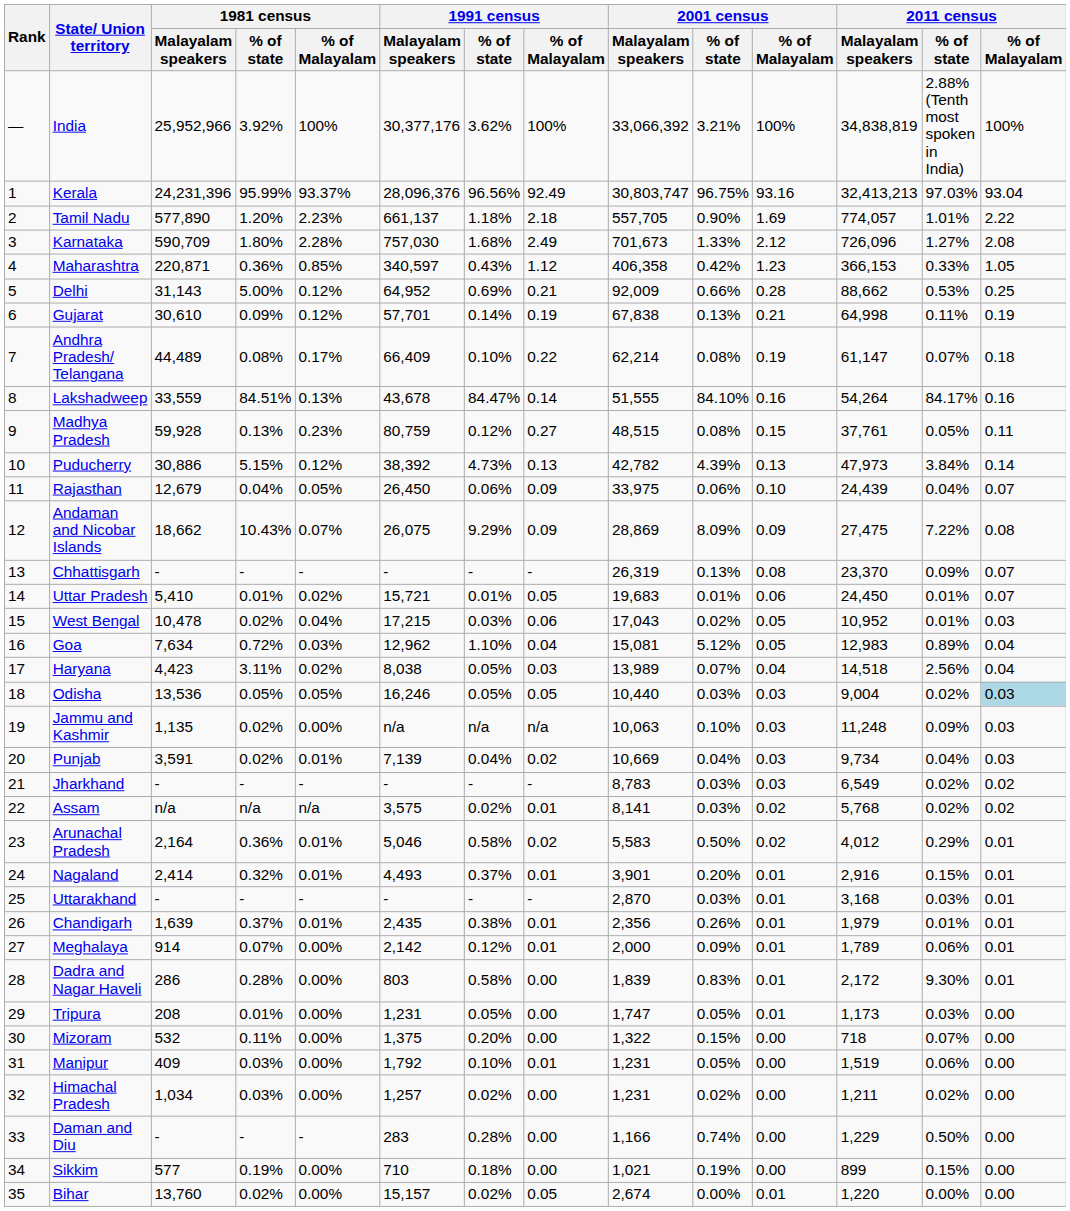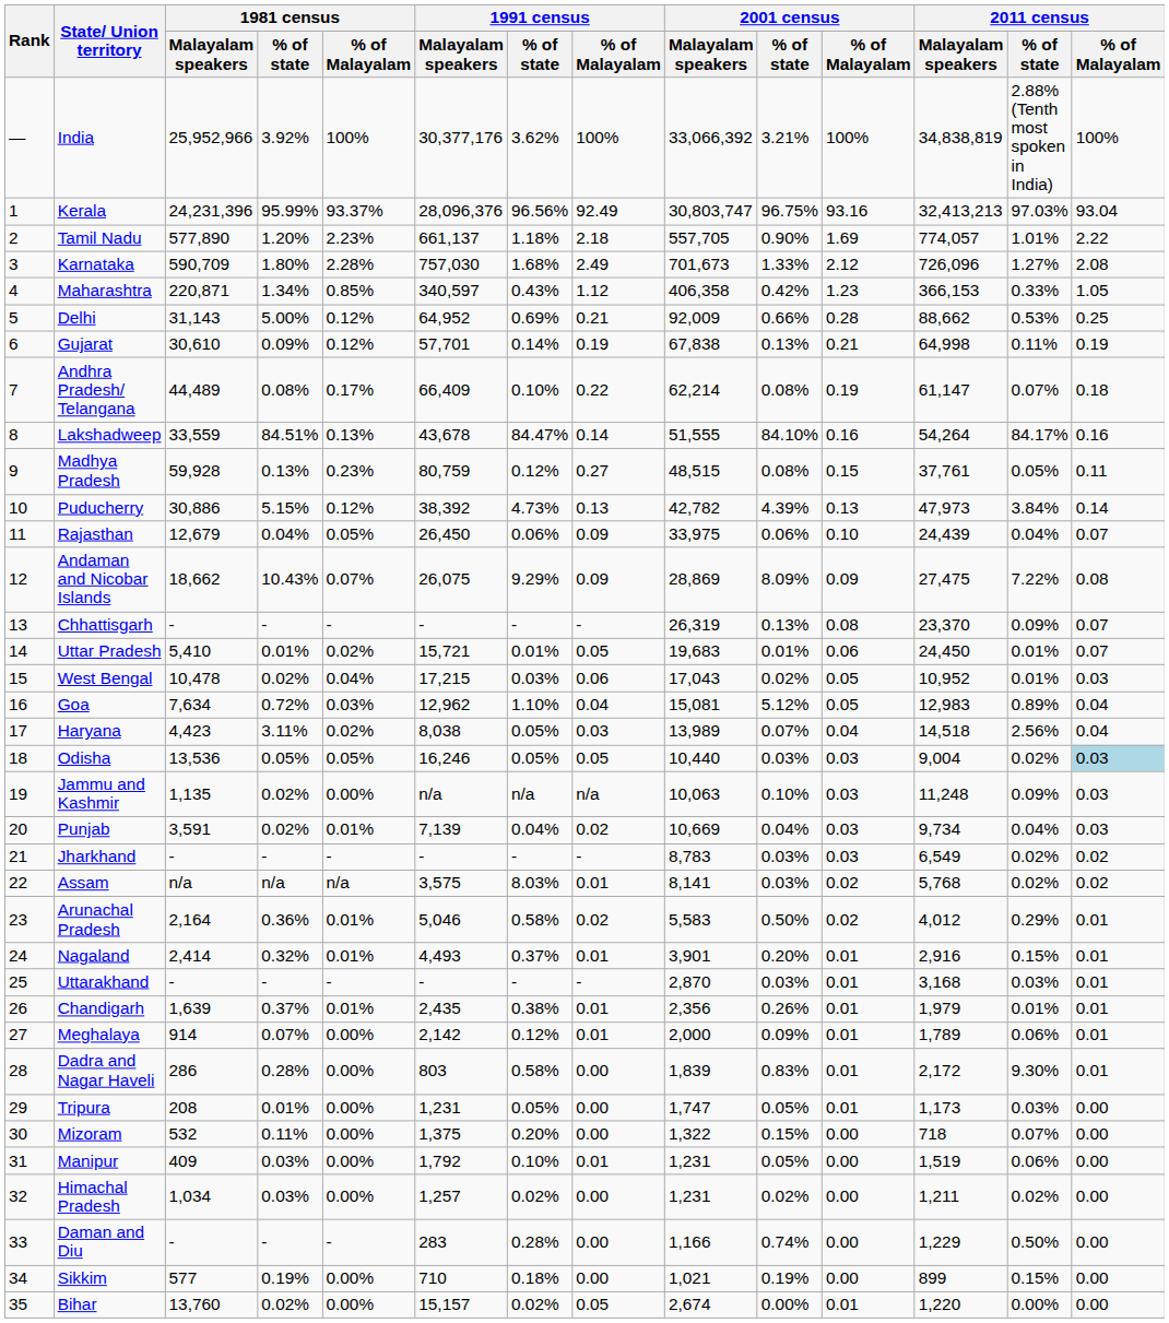 <table class="wikitable sortable">
 <tr>
 <th rowspan="2">Rank</th>
 <th rowspan="2"><strong><a href='#'>State/ Union territory</a></strong></th>
 <th colspan="3"><strong>1981 census</strong></th>
 <th colspan="3"><strong><a href='#'>1991 census</a></strong></th>
 <th colspan="3"><strong><a href='#'>2001 census</a></strong></th>
 <th colspan="3"><strong><a href='#'>2011 census</a></strong></th>
 </tr>
 <tr>
 <th><strong>Malayalam speakers</strong></th>
 <th><strong>% of state</strong></th>
 <th><strong>% of Malayalam</strong></th>
 <th><strong>Malayalam speakers</strong></th>
 <th><strong>% of state</strong></th>
 <th><strong>% of Malayalam</strong></th>
 <th><strong>Malayalam speakers</strong></th>
 <th><strong>% of state</strong></th>
 <th><strong>% of Malayalam</strong></th>
 <th><strong>Malayalam speakers</strong></th>
 <th><strong>% of state</strong></th>
 <th><strong>% of Malayalam</strong></th>
 </tr>
 <tr>
 <td>—</td>
 <td><a href='#'>India</a></td>
 <td>25,952,966</td>
 <td>3.92%</td>
 <td>100%</td>
 <td>30,377,176</td>
 <td>3.62%</td>
 <td>100%</td>
 <td>33,066,392</td>
 <td>3.21%</td>
 <td>100%</td>
 <td>34,838,819</td>
 <td>2.88% (Tenth most spoken in India)</td>
 <td>100%</td>
 </tr>
 <tr>
 <td>1</td>
 <td><a href='#'>Kerala</a></td>
 <td>24,231,396</td>
 <td>95.99%</td>
 <td>93.37%</td>
 <td>28,096,376</td>
 <td>96.56%</td>
 <td>92.49</td>
 <td>30,803,747</td>
 <td>96.75%</td>
 <td>93.16</td>
 <td>32,413,213</td>
 <td>97.03%</td>
 <td>93.04</td>
 </tr>
 <tr>
 <td>2</td>
 <td><a href='#'>Tamil Nadu</a></td>
 <td>577,890</td>
 <td>1.20%</td>
 <td>2.23%</td>
 <td>661,137</td>
 <td>1.18%</td>
 <td>2.18</td>
 <td>557,705</td>
 <td>0.90%</td>
 <td>1.69</td>
 <td>774,057</td>
 <td>1.01%</td>
 <td>2.22</td>
 </tr>
 <tr>
 <td>3</td>
 <td><a href='#'>Karnataka</a></td>
 <td>590,709</td>
 <td>1.80%</td>
 <td>2.28%</td>
 <td>757,030</td>
 <td>1.68%</td>
 <td>2.49</td>
 <td>701,673</td>
 <td>1.33%</td>
 <td>2.12</td>
 <td>726,096</td>
 <td>1.27%</td>
 <td>2.08</td>
 </tr>
 <tr>
 <td>4</td>
 <td><a href='#'>Maharashtra</a></td>
 <td>220,871</td>
-<td>0.36%</td>
+<td>1.34%</td>
 <td>0.85%</td>
 <td>340,597</td>
 <td>0.43%</td>
 <td>1.12</td>
 <td>406,358</td>
 <td>0.42%</td>
 <td>1.23</td>
 <td>366,153</td>
 <td>0.33%</td>
 <td>1.05</td>
 </tr>
 <tr>
 <td>5</td>
 <td><a href='#'>Delhi</a></td>
 <td>31,143</td>
 <td>5.00%</td>
 <td>0.12%</td>
 <td>64,952</td>
 <td>0.69%</td>
 <td>0.21</td>
 <td>92,009</td>
 <td>0.66%</td>
 <td>0.28</td>
 <td>88,662</td>
 <td>0.53%</td>
 <td>0.25</td>
 </tr>
 <tr>
 <td>6</td>
 <td><a href='#'>Gujarat</a></td>
 <td>30,610</td>
 <td>0.09%</td>
 <td>0.12%</td>
 <td>57,701</td>
 <td>0.14%</td>
 <td>0.19</td>
 <td>67,838</td>
 <td>0.13%</td>
 <td>0.21</td>
 <td>64,998</td>
 <td>0.11%</td>
 <td>0.19</td>
 </tr>
 <tr>
 <td>7</td>
 <td><a href='#'>Andhra Pradesh/ Telangana</a></td>
 <td>44,489</td>
 <td>0.08%</td>
 <td>0.17%</td>
 <td>66,409</td>
 <td>0.10%</td>
 <td>0.22</td>
 <td>62,214</td>
 <td>0.08%</td>
 <td>0.19</td>
 <td>61,147</td>
 <td>0.07%</td>
 <td>0.18</td>
 </tr>
 <tr>
 <td>8</td>
 <td><a href='#'>Lakshadweep</a></td>
 <td>33,559</td>
 <td>84.51%</td>
 <td>0.13%</td>
 <td>43,678</td>
 <td>84.47%</td>
 <td>0.14</td>
 <td>51,555</td>
 <td>84.10%</td>
 <td>0.16</td>
 <td>54,264</td>
 <td>84.17%</td>
 <td>0.16</td>
 </tr>
 <tr>
 <td>9</td>
 <td><a href='#'>Madhya Pradesh</a></td>
 <td>59,928</td>
 <td>0.13%</td>
 <td>0.23%</td>
 <td>80,759</td>
 <td>0.12%</td>
 <td>0.27</td>
 <td>48,515</td>
 <td>0.08%</td>
 <td>0.15</td>
 <td>37,761</td>
 <td>0.05%</td>
 <td>0.11</td>
 </tr>
 <tr>
 <td>10</td>
 <td><a href='#'>Puducherry</a></td>
 <td>30,886</td>
 <td>5.15%</td>
 <td>0.12%</td>
 <td>38,392</td>
 <td>4.73%</td>
 <td>0.13</td>
 <td>42,782</td>
 <td>4.39%</td>
 <td>0.13</td>
 <td>47,973</td>
 <td>3.84%</td>
 <td>0.14</td>
 </tr>
 <tr>
 <td>11</td>
 <td><a href='#'>Rajasthan</a></td>
 <td>12,679</td>
 <td>0.04%</td>
 <td>0.05%</td>
 <td>26,450</td>
 <td>0.06%</td>
 <td>0.09</td>
 <td>33,975</td>
 <td>0.06%</td>
 <td>0.10</td>
 <td>24,439</td>
 <td>0.04%</td>
 <td>0.07</td>
 </tr>
 <tr>
 <td>12</td>
 <td><a href='#'>Andaman and Nicobar Islands</a></td>
 <td>18,662</td>
 <td>10.43%</td>
 <td>0.07%</td>
 <td>26,075</td>
 <td>9.29%</td>
 <td>0.09</td>
 <td>28,869</td>
 <td>8.09%</td>
 <td>0.09</td>
 <td>27,475</td>
 <td>7.22%</td>
 <td>0.08</td>
 </tr>
 <tr>
 <td>13</td>
 <td><a href='#'>Chhattisgarh</a></td>
 <td>-</td>
 <td>-</td>
 <td>-</td>
 <td>-</td>
 <td>-</td>
 <td>-</td>
 <td>26,319</td>
 <td>0.13%</td>
 <td>0.08</td>
 <td>23,370</td>
 <td>0.09%</td>
 <td>0.07</td>
 </tr>
 <tr>
 <td>14</td>
 <td><a href='#'>Uttar Pradesh</a></td>
 <td>5,410</td>
 <td>0.01%</td>
 <td>0.02%</td>
 <td>15,721</td>
 <td>0.01%</td>
 <td>0.05</td>
 <td>19,683</td>
 <td>0.01%</td>
 <td>0.06</td>
 <td>24,450</td>
 <td>0.01%</td>
 <td>0.07</td>
 </tr>
 <tr>
 <td>15</td>
 <td><a href='#'>West Bengal</a></td>
 <td>10,478</td>
 <td>0.02%</td>
 <td>0.04%</td>
 <td>17,215</td>
 <td>0.03%</td>
 <td>0.06</td>
 <td>17,043</td>
 <td>0.02%</td>
 <td>0.05</td>
 <td>10,952</td>
 <td>0.01%</td>
 <td>0.03</td>
 </tr>
 <tr>
 <td>16</td>
 <td><a href='#'>Goa</a></td>
 <td>7,634</td>
 <td>0.72%</td>
 <td>0.03%</td>
 <td>12,962</td>
 <td>1.10%</td>
 <td>0.04</td>
 <td>15,081</td>
 <td>5.12%</td>
 <td>0.05</td>
 <td>12,983</td>
 <td>0.89%</td>
 <td>0.04</td>
 </tr>
 <tr>
 <td>17</td>
 <td><a href='#'>Haryana</a></td>
 <td>4,423</td>
 <td>3.11%</td>
 <td>0.02%</td>
 <td>8,038</td>
 <td>0.05%</td>
 <td>0.03</td>
 <td>13,989</td>
 <td>0.07%</td>
 <td>0.04</td>
 <td>14,518</td>
 <td>2.56%</td>
 <td>0.04</td>
 </tr>
 <tr>
 <td>18</td>
 <td><a href='#'>Odisha</a></td>
 <td>13,536</td>
 <td>0.05%</td>
 <td>0.05%</td>
 <td>16,246</td>
 <td>0.05%</td>
 <td>0.05</td>
 <td>10,440</td>
 <td>0.03%</td>
 <td>0.03</td>
 <td>9,004</td>
 <td>0.02%</td>
 <td style="background: lightblue;">0.03</td>
 </tr>
 <tr>
 <td>19</td>
 <td><a href='#'>Jammu and Kashmir</a></td>
 <td>1,135</td>
 <td>0.02%</td>
 <td>0.00%</td>
 <td>n/a</td>
 <td>n/a</td>
 <td>n/a</td>
 <td>10,063</td>
 <td>0.10%</td>
 <td>0.03</td>
 <td>11,248</td>
 <td>0.09%</td>
 <td>0.03</td>
 </tr>
 <tr>
 <td>20</td>
 <td><a href='#'>Punjab</a></td>
 <td>3,591</td>
 <td>0.02%</td>
 <td>0.01%</td>
 <td>7,139</td>
 <td>0.04%</td>
 <td>0.02</td>
 <td>10,669</td>
 <td>0.04%</td>
 <td>0.03</td>
 <td>9,734</td>
 <td>0.04%</td>
 <td>0.03</td>
 </tr>
 <tr>
 <td>21</td>
 <td><a href='#'>Jharkhand</a></td>
 <td>-</td>
 <td>-</td>
 <td>-</td>
 <td>-</td>
 <td>-</td>
 <td>-</td>
 <td>8,783</td>
 <td>0.03%</td>
 <td>0.03</td>
 <td>6,549</td>
 <td>0.02%</td>
 <td>0.02</td>
 </tr>
 <tr>
 <td>22</td>
 <td><a href='#'>Assam</a></td>
 <td>n/a</td>
 <td>n/a</td>
 <td>n/a</td>
 <td>3,575</td>
-<td>0.02%</td>
+<td>8.03%</td>
 <td>0.01</td>
 <td>8,141</td>
 <td>0.03%</td>
 <td>0.02</td>
 <td>5,768</td>
 <td>0.02%</td>
 <td>0.02</td>
 </tr>
 <tr>
 <td>23</td>
 <td><a href='#'>Arunachal Pradesh</a></td>
 <td>2,164</td>
 <td>0.36%</td>
 <td>0.01%</td>
 <td>5,046</td>
 <td>0.58%</td>
 <td>0.02</td>
 <td>5,583</td>
 <td>0.50%</td>
 <td>0.02</td>
 <td>4,012</td>
 <td>0.29%</td>
 <td>0.01</td>
 </tr>
 <tr>
 <td>24</td>
 <td><a href='#'>Nagaland</a></td>
 <td>2,414</td>
 <td>0.32%</td>
 <td>0.01%</td>
 <td>4,493</td>
 <td>0.37%</td>
 <td>0.01</td>
 <td>3,901</td>
 <td>0.20%</td>
 <td>0.01</td>
 <td>2,916</td>
 <td>0.15%</td>
 <td>0.01</td>
 </tr>
 <tr>
 <td>25</td>
 <td><a href='#'>Uttarakhand</a></td>
 <td>-</td>
 <td>-</td>
 <td>-</td>
 <td>-</td>
 <td>-</td>
 <td>-</td>
 <td>2,870</td>
 <td>0.03%</td>
 <td>0.01</td>
 <td>3,168</td>
 <td>0.03%</td>
 <td>0.01</td>
 </tr>
 <tr>
 <td>26</td>
 <td><a href='#'>Chandigarh</a></td>
 <td>1,639</td>
 <td>0.37%</td>
 <td>0.01%</td>
 <td>2,435</td>
 <td>0.38%</td>
 <td>0.01</td>
 <td>2,356</td>
 <td>0.26%</td>
 <td>0.01</td>
 <td>1,979</td>
 <td>0.01%</td>
 <td>0.01</td>
 </tr>
 <tr>
 <td>27</td>
 <td><a href='#'>Meghalaya</a></td>
 <td>914</td>
 <td>0.07%</td>
 <td>0.00%</td>
 <td>2,142</td>
 <td>0.12%</td>
 <td>0.01</td>
 <td>2,000</td>
 <td>0.09%</td>
 <td>0.01</td>
 <td>1,789</td>
 <td>0.06%</td>
 <td>0.01</td>
 </tr>
 <tr>
 <td>28</td>
 <td><a href='#'>Dadra and Nagar Haveli</a></td>
 <td>286</td>
 <td>0.28%</td>
 <td>0.00%</td>
 <td>803</td>
 <td>0.58%</td>
 <td>0.00</td>
 <td>1,839</td>
 <td>0.83%</td>
 <td>0.01</td>
 <td>2,172</td>
 <td>9.30%</td>
 <td>0.01</td>
 </tr>
 <tr>
 <td>29</td>
 <td><a href='#'>Tripura</a></td>
 <td>208</td>
 <td>0.01%</td>
 <td>0.00%</td>
 <td>1,231</td>
 <td>0.05%</td>
 <td>0.00</td>
 <td>1,747</td>
 <td>0.05%</td>
 <td>0.01</td>
 <td>1,173</td>
 <td>0.03%</td>
 <td>0.00</td>
 </tr>
 <tr>
 <td>30</td>
 <td><a href='#'>Mizoram</a></td>
 <td>532</td>
 <td>0.11%</td>
 <td>0.00%</td>
 <td>1,375</td>
 <td>0.20%</td>
 <td>0.00</td>
 <td>1,322</td>
 <td>0.15%</td>
 <td>0.00</td>
 <td>718</td>
 <td>0.07%</td>
 <td>0.00</td>
 </tr>
 <tr>
 <td>31</td>
 <td><a href='#'>Manipur</a></td>
 <td>409</td>
 <td>0.03%</td>
 <td>0.00%</td>
 <td>1,792</td>
 <td>0.10%</td>
 <td>0.01</td>
 <td>1,231</td>
 <td>0.05%</td>
 <td>0.00</td>
 <td>1,519</td>
 <td>0.06%</td>
 <td>0.00</td>
 </tr>
 <tr>
 <td>32</td>
 <td><a href='#'>Himachal Pradesh</a></td>
 <td>1,034</td>
 <td>0.03%</td>
 <td>0.00%</td>
 <td>1,257</td>
 <td>0.02%</td>
 <td>0.00</td>
 <td>1,231</td>
 <td>0.02%</td>
 <td>0.00</td>
 <td>1,211</td>
 <td>0.02%</td>
 <td>0.00</td>
 </tr>
 <tr>
 <td>33</td>
 <td><a href='#'>Daman and Diu</a></td>
 <td>-</td>
 <td>-</td>
 <td>-</td>
 <td>283</td>
 <td>0.28%</td>
 <td>0.00</td>
 <td>1,166</td>
 <td>0.74%</td>
 <td>0.00</td>
 <td>1,229</td>
 <td>0.50%</td>
 <td>0.00</td>
 </tr>
 <tr>
 <td>34</td>
 <td><a href='#'>Sikkim</a></td>
 <td>577</td>
 <td>0.19%</td>
 <td>0.00%</td>
 <td>710</td>
 <td>0.18%</td>
 <td>0.00</td>
 <td>1,021</td>
 <td>0.19%</td>
 <td>0.00</td>
 <td>899</td>
 <td>0.15%</td>
 <td>0.00</td>
 </tr>
 <tr>
 <td>35</td>
 <td><a href='#'>Bihar</a></td>
 <td>13,760</td>
 <td>0.02%</td>
 <td>0.00%</td>
 <td>15,157</td>
 <td>0.02%</td>
 <td>0.05</td>
 <td>2,674</td>
 <td>0.00%</td>
 <td>0.01</td>
 <td>1,220</td>
 <td>0.00%</td>
 <td>0.00</td>
 </tr>
 </table>
